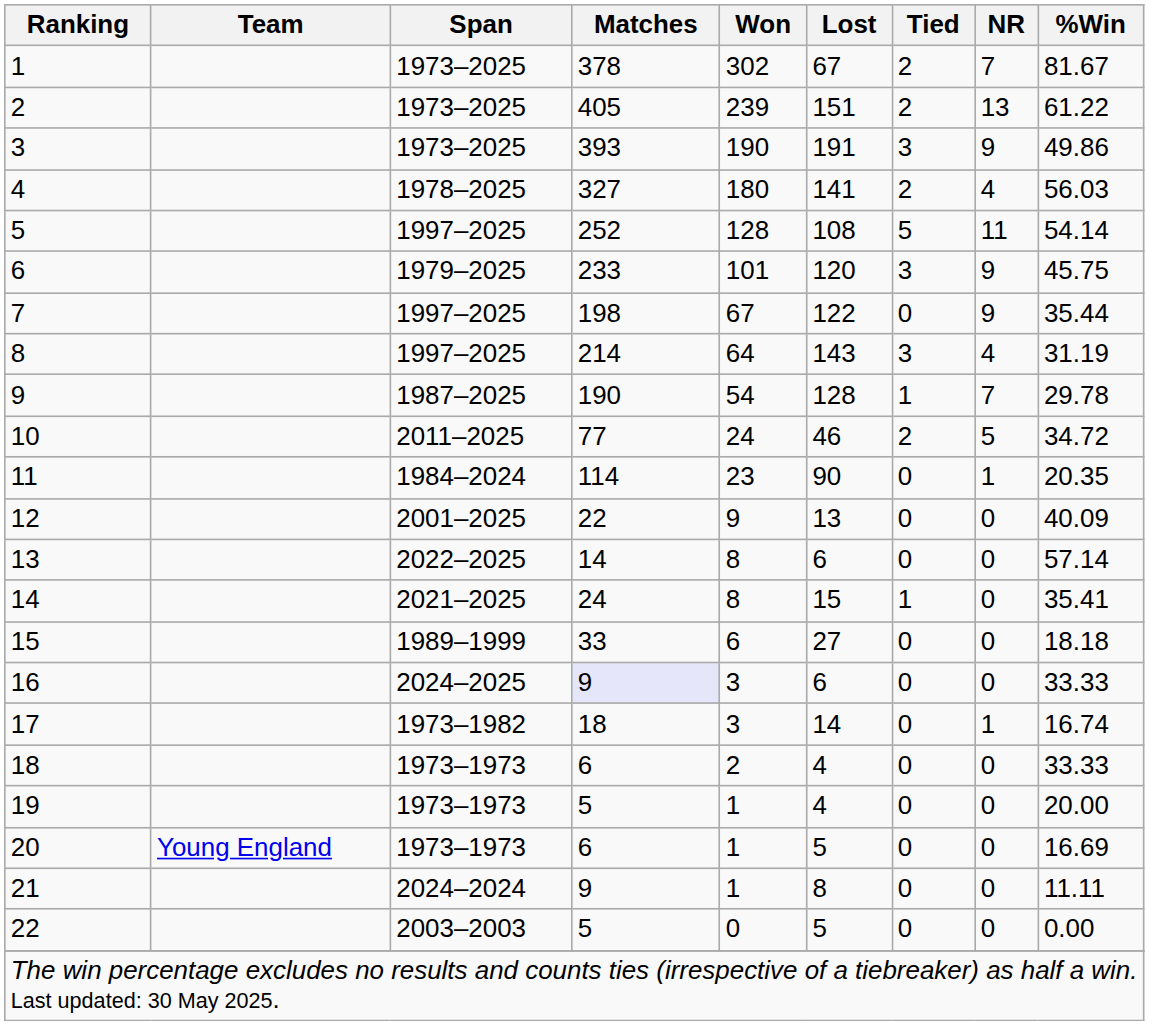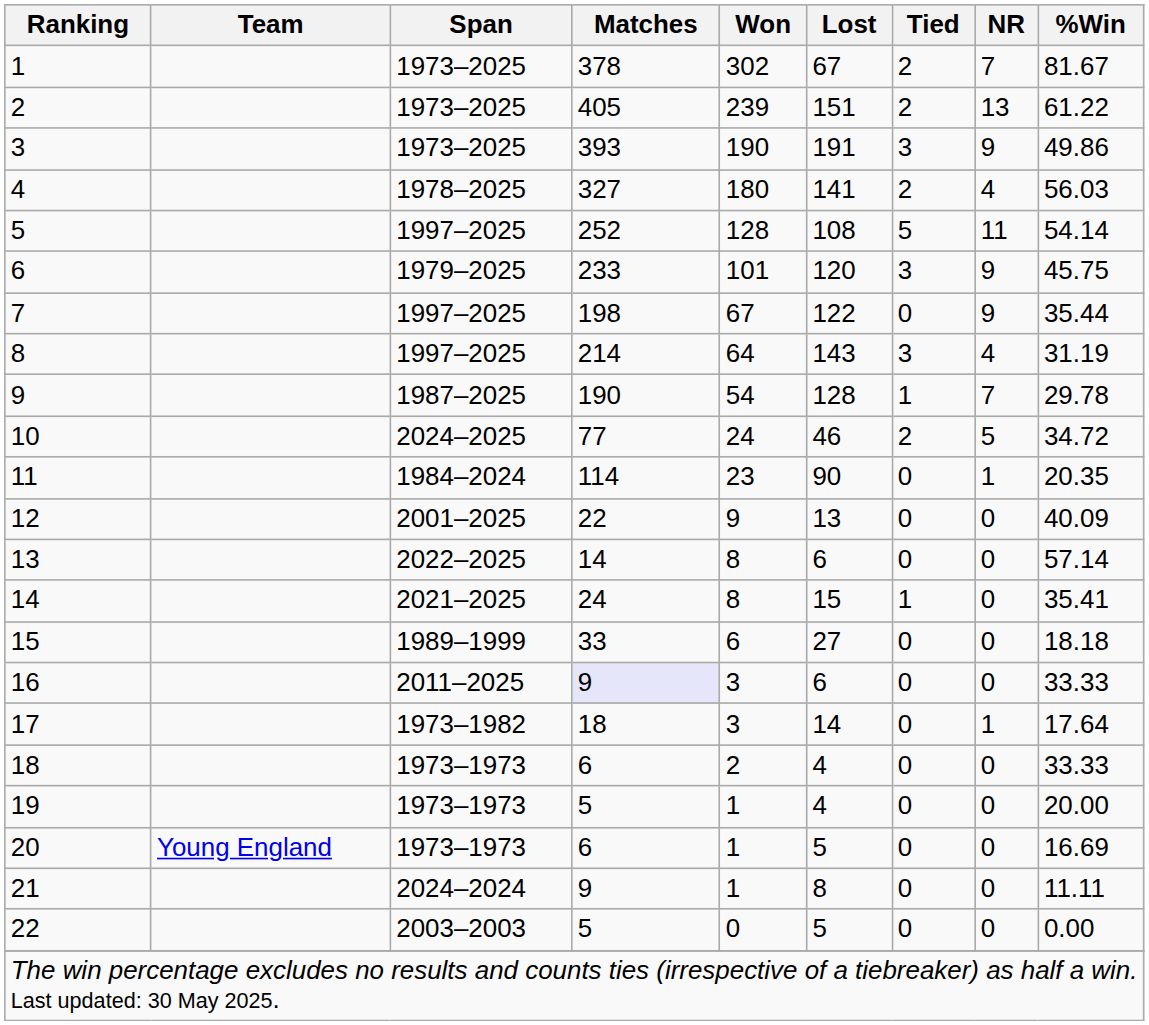 <table class="wikitable sortable defaultcenter col2left">
 <tr>
 <th scope=col>Ranking</th>
 <th scope=col>Team</th>
 <th scope=col>Span</th>
 <th scope=col>Matches</th>
 <th scope=col>Won</th>
 <th scope=col>Lost</th>
 <th scope=col>Tied</th>
 <th scope=col>NR</th>
 <th scope=col>%Win</th>
 </tr>
 <tr>
 <td>1</td>
 <td></td>
 <td>1973–2025</td>
 <td>378</td>
 <td>302</td>
 <td>67</td>
 <td>2</td>
 <td>7</td>
 <td>81.67</td>
 </tr>
 <tr>
 <td>2</td>
 <td></td>
 <td>1973–2025</td>
 <td>405</td>
 <td>239</td>
 <td>151</td>
 <td>2</td>
 <td>13</td>
 <td>61.22</td>
 </tr>
 <tr>
 <td>3</td>
 <td></td>
 <td>1973–2025</td>
 <td>393</td>
 <td>190</td>
 <td>191</td>
 <td>3</td>
 <td>9</td>
 <td>49.86</td>
 </tr>
 <tr>
 <td>4</td>
 <td></td>
 <td>1978–2025</td>
 <td>327</td>
 <td>180</td>
 <td>141</td>
 <td>2</td>
 <td>4</td>
 <td>56.03</td>
 </tr>
 <tr>
 <td>5</td>
 <td></td>
 <td>1997–2025</td>
 <td>252</td>
 <td>128</td>
 <td>108</td>
 <td>5</td>
 <td>11</td>
 <td>54.14</td>
 </tr>
 <tr>
 <td>6</td>
 <td></td>
 <td>1979–2025</td>
 <td>233</td>
 <td>101</td>
 <td>120</td>
 <td>3</td>
 <td>9</td>
 <td>45.75</td>
 </tr>
 <tr>
 <td>7</td>
 <td></td>
 <td>1997–2025</td>
 <td>198</td>
 <td>67</td>
 <td>122</td>
 <td>0</td>
 <td>9</td>
 <td>35.44</td>
 </tr>
 <tr>
 <td>8</td>
 <td></td>
 <td>1997–2025</td>
 <td>214</td>
 <td>64</td>
 <td>143</td>
 <td>3</td>
 <td>4</td>
 <td>31.19</td>
 </tr>
 <tr>
 <td>9</td>
 <td></td>
 <td>1987–2025</td>
 <td>190</td>
 <td>54</td>
 <td>128</td>
 <td>1</td>
 <td>7</td>
 <td>29.78</td>
 </tr>
 <tr>
 <td>10</td>
 <td></td>
-<td>2011–2025</td>
+<td>2024–2025</td>
 <td>77</td>
 <td>24</td>
 <td>46</td>
 <td>2</td>
 <td>5</td>
 <td>34.72</td>
 </tr>
 <tr>
 <td>11</td>
 <td></td>
 <td>1984–2024</td>
 <td>114</td>
 <td>23</td>
 <td>90</td>
 <td>0</td>
 <td>1</td>
 <td>20.35</td>
 </tr>
 <tr>
 <td>12</td>
 <td></td>
 <td>2001–2025</td>
 <td>22</td>
 <td>9</td>
 <td>13</td>
 <td>0</td>
 <td>0</td>
 <td>40.09</td>
 </tr>
 <tr>
 <td>13</td>
 <td></td>
 <td>2022–2025</td>
 <td>14</td>
 <td>8</td>
 <td>6</td>
 <td>0</td>
 <td>0</td>
 <td>57.14</td>
 </tr>
 <tr>
 <td>14</td>
 <td></td>
 <td>2021–2025</td>
 <td>24</td>
 <td>8</td>
 <td>15</td>
 <td>1</td>
 <td>0</td>
 <td>35.41</td>
 </tr>
 <tr>
 <td>15</td>
 <td></td>
 <td>1989–1999</td>
 <td>33</td>
 <td>6</td>
 <td>27</td>
 <td>0</td>
 <td>0</td>
 <td>18.18</td>
 </tr>
 <tr>
 <td>16</td>
 <td></td>
-<td>2024–2025</td>
+<td>2011–2025</td>
 <td style="background: lavender;">9</td>
 <td>3</td>
 <td>6</td>
 <td>0</td>
 <td>0</td>
 <td>33.33</td>
 </tr>
 <tr>
 <td>17</td>
 <td></td>
 <td>1973–1982</td>
 <td>18</td>
 <td>3</td>
 <td>14</td>
 <td>0</td>
 <td>1</td>
-<td>16.74</td>
+<td>17.64</td>
 </tr>
 <tr>
 <td>18</td>
 <td></td>
 <td>1973–1973</td>
 <td>6</td>
 <td>2</td>
 <td>4</td>
 <td>0</td>
 <td>0</td>
 <td>33.33</td>
 </tr>
 <tr>
 <td>19</td>
 <td></td>
 <td>1973–1973</td>
 <td>5</td>
 <td>1</td>
 <td>4</td>
 <td>0</td>
 <td>0</td>
 <td>20.00</td>
 </tr>
 <tr>
 <td>20</td>
 <td> <a href='#'>Young England</a></td>
 <td>1973–1973</td>
 <td>6</td>
 <td>1</td>
 <td>5</td>
 <td>0</td>
 <td>0</td>
 <td>16.69</td>
 </tr>
 <tr>
 <td>21</td>
 <td></td>
 <td>2024–2024</td>
 <td>9</td>
 <td>1</td>
 <td>8</td>
 <td>0</td>
 <td>0</td>
 <td>11.11</td>
 </tr>
 <tr>
 <td>22</td>
 <td></td>
 <td>2003–2003</td>
 <td>5</td>
 <td>0</td>
 <td>5</td>
 <td>0</td>
 <td>0</td>
 <td>0.00</td>
 </tr>
 <tr>
 </tr>
 <tr class="sortbottom">
 <td scope=row colspan=9 style="text-align:left;"><em>The win percentage excludes no results and counts ties (irrespective of a tiebreaker) as half a win.</em><br><small>Last updated: 30 May 2025</small>.</td>
 </tr>
 </table>
